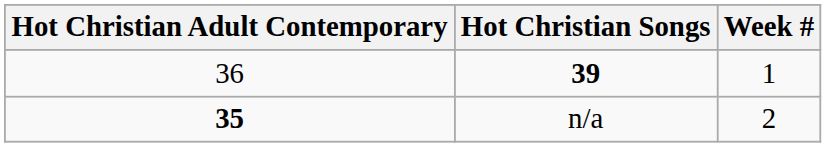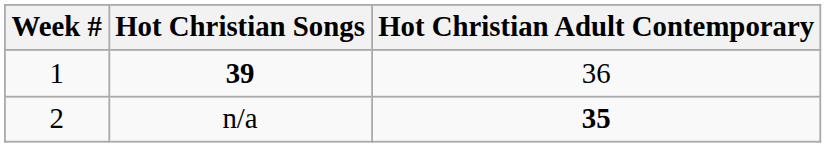 <table class="wikitable">
 <tr>
+<th>Week #</th>
+<th>Hot Christian Songs</th>
 <th>Hot Christian Adult Contemporary</th>
-<th>Hot Christian Songs</th>
-<th>Week #</th>
 </tr>
 <tr>
+<td align="center">1</td>
+<td align="center"><strong>39</strong></td>
 <td align="center">36</td>
-<td align="center"><strong>39</strong></td>
-<td align="center">1</td>
 </tr>
 <tr>
+<td align="center">2</td>
+<td align="center">n/a</td>
 <td align="center"><strong>35</strong></td>
-<td align="center">n/a</td>
-<td align="center">2</td>
 </tr>
 </table>
